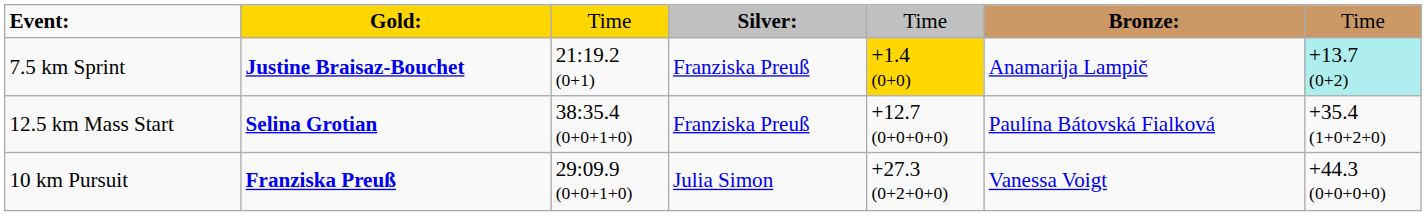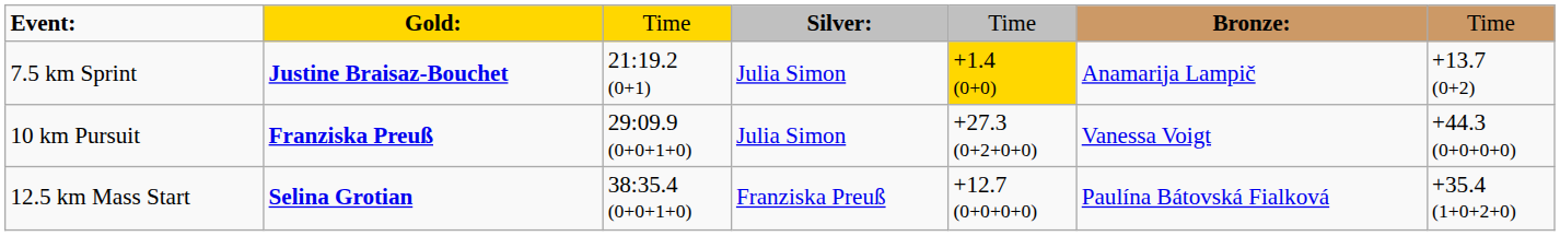 <table class="wikitable" width=85%>
 <tr>
 <td><strong>Event:</strong></td>
 <td style="text-align:center;background-color:gold;"><strong>Gold:</strong></td>
 <td style="text-align:center;background-color:gold;">Time</td>
 <td style="text-align:center;background-color:silver;"><strong>Silver:</strong></td>
 <td style="text-align:center;background-color:silver;">Time</td>
 <td style="text-align:center;background-color:#CC9966;"><strong>Bronze:</strong></td>
 <td style="text-align:center;background-color:#CC9966;">Time</td>
 </tr>
 <tr>
 <td>7.5 km Sprint</td>
 <td><strong><a href='#'>Justine Braisaz-Bouchet</a></strong><br><small></small></td>
 <td>21:19.2<br><small>(0+1)</small></td>
-<td><a href='#'>Franziska Preuß</a><br><small></small></td>
+<td><a href='#'>Julia Simon</a><br><small></small></td>
 <td style="background: gold;">+1.4<br><small>(0+0)</small></td>
 <td><a href='#'>Anamarija Lampič</a><br><small></small></td>
-<td style="background: paleturquoise;">+13.7<br><small>(0+2)</small></td>
+<td>+13.7<br><small>(0+2)</small></td>
+</tr>
+<tr>
+<td>10 km Pursuit</td>
+<td><strong><a href='#'>Franziska Preuß</a></strong><br><small></small></td>
+<td>29:09.9<br><small>(0+0+1+0)</small></td>
+<td><a href='#'>Julia Simon</a><br><small></small></td>
+<td>+27.3<br><small>(0+2+0+0)</small></td>
+<td><a href='#'>Vanessa Voigt</a><br><small></small></td>
+<td>+44.3<br><small>(0+0+0+0)</small></td>
 </tr>
 <tr>
 <td>12.5 km Mass Start</td>
 <td><strong><a href='#'>Selina Grotian</a></strong><br><small></small></td>
 <td>38:35.4<br><small>(0+0+1+0)</small></td>
 <td><a href='#'>Franziska Preuß</a><br><small></small></td>
 <td>+12.7<br><small>(0+0+0+0)</small></td>
 <td><a href='#'>Paulína Bátovská Fialková</a><br><small></small></td>
 <td>+35.4<br><small>(1+0+2+0)</small></td>
 </tr>
-<tr>
-<td>10 km Pursuit</td>
-<td><strong><a href='#'>Franziska Preuß</a></strong><br><small></small></td>
-<td>29:09.9<br><small>(0+0+1+0)</small></td>
-<td><a href='#'>Julia Simon</a><br><small></small></td>
-<td>+27.3<br><small>(0+2+0+0)</small></td>
-<td><a href='#'>Vanessa Voigt</a><br><small></small></td>
-<td>+44.3<br><small>(0+0+0+0)</small></td>
-</tr>
 </table>
